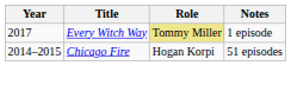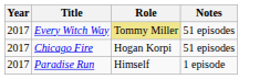 <table class="wikitable">
 <tr>
 <th>Year</th>
 <th>Title</th>
 <th>Role</th>
 <th>Notes</th>
 </tr>
 <tr>
 <td>2017</td>
 <td><em><a href='#'>Every Witch Way</a></em></td>
 <td style="background: khaki;">Tommy Miller</td>
-<td>1 episode</td>
+<td>51 episodes</td>
 </tr>
 <tr>
-<td>2014–2015</td>
+<td>2017</td>
 <td><em><a href='#'>Chicago Fire</a></em></td>
 <td>Hogan Korpi</td>
 <td>51 episodes</td>
 </tr>
+<tr>
+<td>2017</td>
+<td><em><a href='#'>Paradise Run</a></em></td>
+<td>Himself</td>
+<td>1 episode</td>
+</tr>
 </table>
